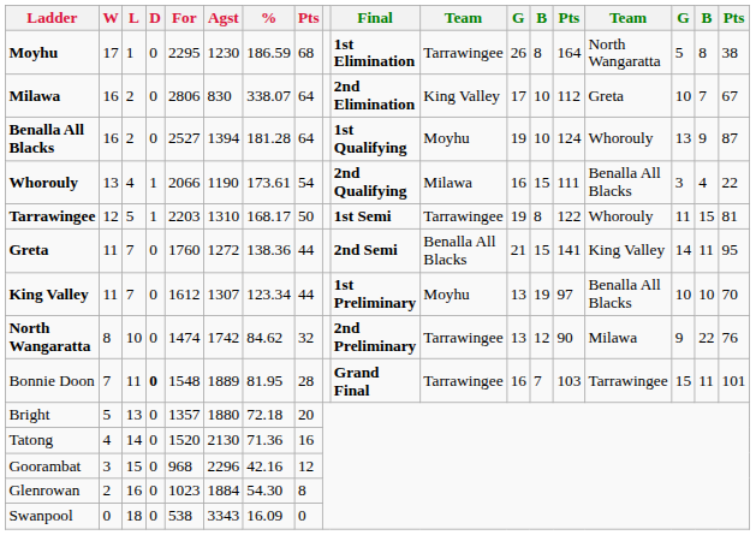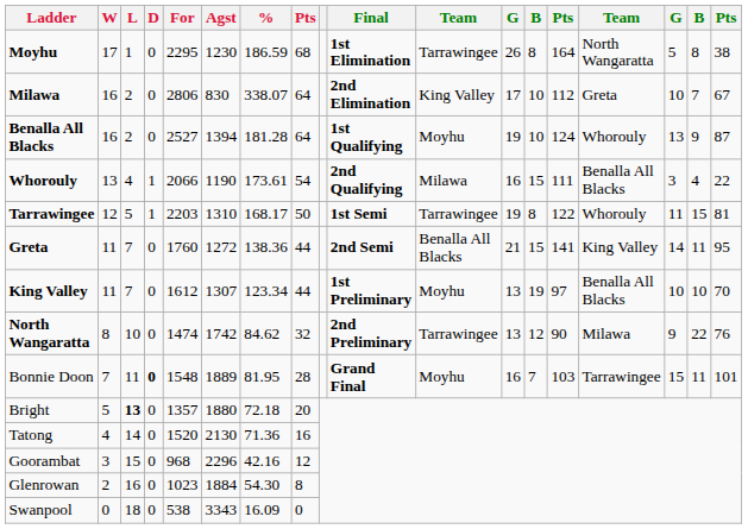 <table class="wikitable">
 <tr>
 <th style="color:crimson">Ladder</th>
 <th style="color:crimson">W</th>
 <th style="color:crimson">L</th>
 <th style="color:crimson">D</th>
 <th style="color:crimson">For</th>
 <th style="color:crimson">Agst</th>
 <th style="color:crimson">%</th>
 <th style="color:crimson">Pts</th>
 <th></th>
 <th style="color:green">Final</th>
 <th style="color:green">Team</th>
 <th style="color:green">G</th>
 <th style="color:green">B</th>
 <th style="color:green">Pts</th>
 <th style="color:green">Team</th>
 <th style="color:green">G</th>
 <th style="color:green">B</th>
 <th style="color:green">Pts</th>
 </tr>
 <tr>
 <td><strong>Moyhu</strong></td>
 <td>17</td>
 <td>1</td>
 <td>0</td>
 <td>2295</td>
 <td>1230</td>
 <td>186.59</td>
 <td>68</td>
 <td></td>
 <td><strong>	1st Elimination	</strong></td>
 <td>Tarrawingee</td>
 <td>26</td>
 <td>8</td>
 <td>164</td>
 <td>North Wangaratta</td>
 <td>5</td>
 <td>8</td>
 <td>38</td>
 </tr>
 <tr>
 <td><strong>Milawa</strong></td>
 <td>16</td>
 <td>2</td>
 <td>0</td>
 <td>2806</td>
 <td>830</td>
 <td>338.07</td>
 <td>64</td>
 <td></td>
 <td><strong>	2nd Elimination	</strong></td>
 <td>King Valley</td>
 <td>17</td>
 <td>10</td>
 <td>112</td>
 <td>Greta</td>
 <td>10</td>
 <td>7</td>
 <td>67</td>
 </tr>
 <tr>
 <td><strong>Benalla All Blacks</strong></td>
 <td>16</td>
 <td>2</td>
 <td>0</td>
 <td>2527</td>
 <td>1394</td>
 <td>181.28</td>
 <td>64</td>
 <td></td>
 <td><strong>	1st Qualifying	</strong></td>
 <td>Moyhu</td>
 <td>19</td>
 <td>10</td>
 <td>124</td>
 <td>Whorouly</td>
 <td>13</td>
 <td>9</td>
 <td>87</td>
 </tr>
 <tr>
 <td><strong>Whorouly</strong></td>
 <td>13</td>
 <td>4</td>
 <td>1</td>
 <td>2066</td>
 <td>1190</td>
 <td>173.61</td>
 <td>54</td>
 <td></td>
 <td><strong>	2nd Qualifying	</strong></td>
 <td>Milawa</td>
 <td>16</td>
 <td>15</td>
 <td>111</td>
 <td>Benalla All Blacks</td>
 <td>3</td>
 <td>4</td>
 <td>22</td>
 </tr>
 <tr>
 <td><strong>Tarrawingee</strong></td>
 <td>12</td>
 <td>5</td>
 <td>1</td>
 <td>2203</td>
 <td>1310</td>
 <td>168.17</td>
 <td>50</td>
 <td></td>
 <td><strong>	1st Semi	</strong></td>
 <td>Tarrawingee</td>
 <td>19</td>
 <td>8</td>
 <td>122</td>
 <td>Whorouly</td>
 <td>11</td>
 <td>15</td>
 <td>81</td>
 </tr>
 <tr>
 <td><strong>Greta</strong></td>
 <td>11</td>
 <td>7</td>
 <td>0</td>
 <td>1760</td>
 <td>1272</td>
 <td>138.36</td>
 <td>44</td>
 <td></td>
 <td><strong>	2nd Semi	</strong></td>
 <td>Benalla All Blacks</td>
 <td>21</td>
 <td>15</td>
 <td>141</td>
 <td>King Valley</td>
 <td>14</td>
 <td>11</td>
 <td>95</td>
 </tr>
 <tr>
 <td><strong>King Valley</strong></td>
 <td>11</td>
 <td>7</td>
 <td>0</td>
 <td>1612</td>
 <td>1307</td>
 <td>123.34</td>
 <td>44</td>
 <td></td>
 <td><strong>	1st Preliminary	</strong></td>
 <td>Moyhu</td>
 <td>13</td>
 <td>19</td>
 <td>97</td>
 <td>Benalla All Blacks</td>
 <td>10</td>
 <td>10</td>
 <td>70</td>
 </tr>
 <tr>
 <td><strong>North Wangaratta</strong></td>
 <td>8</td>
 <td>10</td>
 <td>0</td>
 <td>1474</td>
 <td>1742</td>
 <td>84.62</td>
 <td>32</td>
 <td></td>
 <td><strong>	2nd Preliminary	</strong></td>
 <td>Tarrawingee</td>
 <td>13</td>
 <td>12</td>
 <td>90</td>
 <td>Milawa</td>
 <td>9</td>
 <td>22</td>
 <td>76</td>
 </tr>
 <tr>
 <td>Bonnie Doon</td>
 <td>7</td>
 <td>11</td>
 <td><strong>0</strong></td>
 <td>1548</td>
 <td>1889</td>
 <td>81.95</td>
 <td>28</td>
 <td></td>
 <td><strong>	Grand Final	</strong></td>
-<td>Tarrawingee</td>
+<td>Moyhu</td>
 <td>16</td>
 <td>7</td>
 <td>103</td>
 <td>Tarrawingee</td>
 <td>15</td>
 <td>11</td>
 <td>101</td>
 </tr>
 <tr>
 <td>Bright</td>
 <td>5</td>
-<td>13</td>
+<td><strong>13</strong></td>
 <td>0</td>
 <td>1357</td>
 <td>1880</td>
 <td>72.18</td>
 <td>20</td>
 </tr>
 <tr>
 <td>Tatong</td>
 <td>4</td>
 <td>14</td>
 <td>0</td>
 <td>1520</td>
 <td>2130</td>
 <td>71.36</td>
 <td>16</td>
 </tr>
 <tr>
 <td>Goorambat</td>
 <td>3</td>
 <td>15</td>
 <td>0</td>
 <td>968</td>
 <td>2296</td>
 <td>42.16</td>
 <td>12</td>
 </tr>
 <tr>
 <td>Glenrowan</td>
 <td>2</td>
 <td>16</td>
 <td>0</td>
 <td>1023</td>
 <td>1884</td>
 <td>54.30</td>
 <td>8</td>
 </tr>
 <tr>
 <td>Swanpool</td>
 <td>0</td>
 <td>18</td>
 <td>0</td>
 <td>538</td>
 <td>3343</td>
 <td>16.09</td>
 <td>0</td>
 </tr>
 </table>
